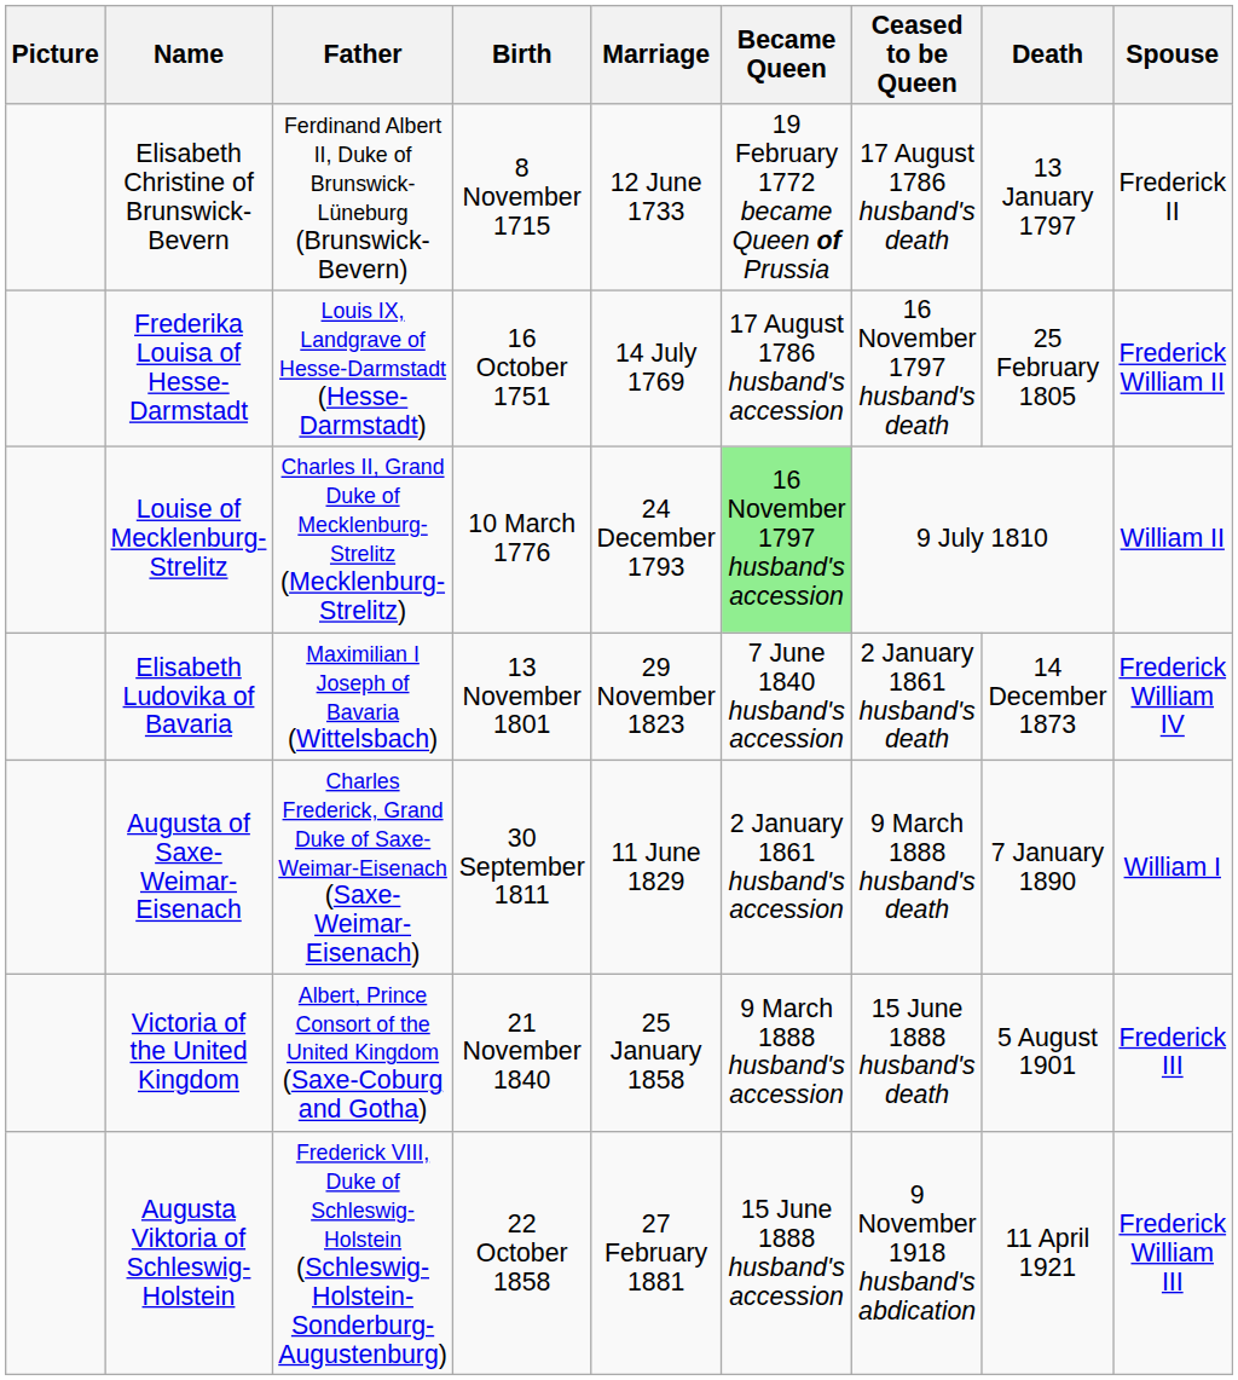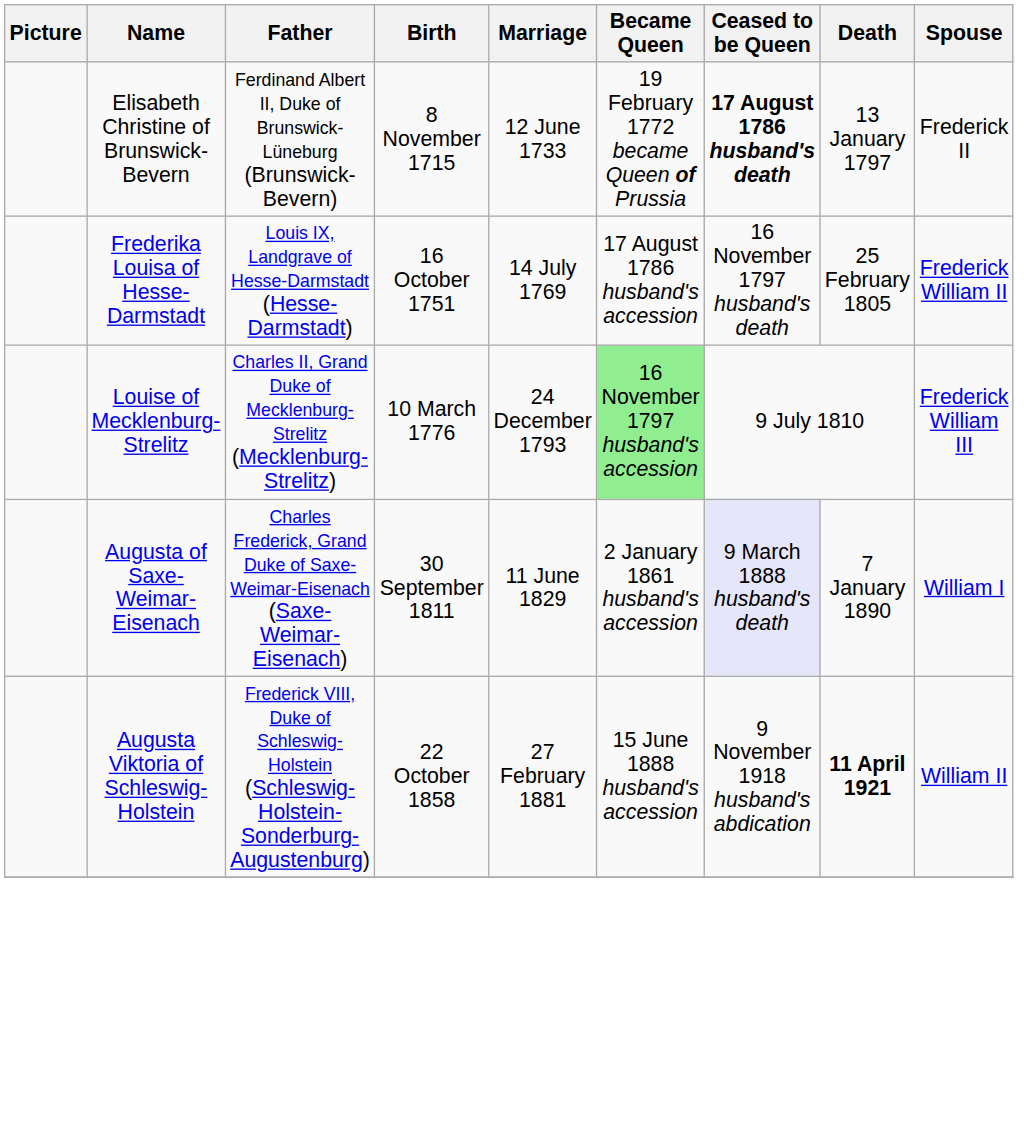 <table width=95% class="wikitable">
 <tr>
 <th width = "8%">Picture</th>
 <th width = "11%">Name</th>
 <th width = "9%">Father</th>
 <th width = "10%">Birth</th>
 <th width = "9%">Marriage</th>
 <th width = "9%">Became Queen</th>
 <th width = "9%">Ceased to be Queen</th>
 <th width = "9%">Death</th>
 <th width = "6%">Spouse</th>
 </tr>
 <tr>
 <td align="center"></td>
 <td align="center">Elisabeth Christine of Brunswick-Bevern</td>
 <td align="center"><small>Ferdinand Albert II, Duke of Brunswick-Lüneburg</small> <br>(Brunswick-Bevern)</td>
 <td align="center">8 November 1715</td>
 <td align="center">12 June 1733</td>
 <td align="center">19 February 1772<br><em>became Queen</em> <strong><em>of</em></strong> <em>Prussia</em></td>
-<td align="center">17 August 1786<br><em>husband's death</em></td>
+<td align="center"><strong>17 August 1786<br><em>husband's death</em></strong></td>
 <td align="center">13 January 1797</td>
 <td align="center">Frederick II</td>
 </tr>
 <tr>
 <td align="center"></td>
 <td align="center"><a href='#'>Frederika Louisa of Hesse-Darmstadt</a></td>
 <td align="center"><small><a href='#'>Louis IX, Landgrave of Hesse-Darmstadt</a></small> <br>(<a href='#'>Hesse-Darmstadt</a>)</td>
 <td align="center">16 October 1751</td>
 <td align="center">14 July 1769</td>
 <td align="center">17 August 1786<br><em>husband's accession</em></td>
 <td align="center">16 November 1797<br><em>husband's death</em></td>
 <td align="center">25 February 1805</td>
 <td align="center"><a href='#'>Frederick William II</a></td>
 </tr>
 <tr>
 <td align="center"></td>
 <td align="center"><a href='#'>Louise of Mecklenburg-Strelitz</a></td>
 <td align="center"><small><a href='#'>Charles II, Grand Duke of Mecklenburg-Strelitz</a></small> <br>(<a href='#'>Mecklenburg-Strelitz</a>)</td>
 <td align="center">10 March 1776</td>
 <td align="center">24 December 1793</td>
 <td align="center" style="background: lightgreen;">16 November 1797<br><em>husband's accession</em></td>
 <td align="center" colspan="2">9 July 1810</td>
-<td align="center"><a href='#'>William II</a></td>
-</tr>
-<tr>
-<td align="center"></td>
-<td align="center"><a href='#'>Elisabeth Ludovika of Bavaria</a></td>
-<td align="center"><small><a href='#'>Maximilian I Joseph of Bavaria</a></small> <br>(<a href='#'>Wittelsbach</a>)</td>
-<td align="center">13 November 1801</td>
-<td align="center">29 November 1823</td>
-<td align="center">7 June 1840<br><em>husband's accession</em></td>
-<td align="center">2 January 1861<br><em>husband's death</em></td>
-<td align="center">14 December 1873</td>
-<td align="center"><a href='#'>Frederick William IV</a></td>
+<td align="center"><a href='#'>Frederick William III</a></td>
 </tr>
 <tr>
 <td align="center"></td>
 <td align="center"><a href='#'>Augusta of Saxe-Weimar-Eisenach</a></td>
 <td align="center"><small><a href='#'>Charles Frederick, Grand Duke of Saxe-Weimar-Eisenach</a></small> <br>(<a href='#'>Saxe-Weimar-Eisenach</a>)</td>
 <td align="center">30 September 1811</td>
 <td align="center">11 June 1829</td>
 <td align="center">2 January 1861<br><em>husband's accession</em></td>
-<td align="center">9 March 1888<br><em>husband's death</em></td>
+<td align="center" style="background: lavender;">9 March 1888<br><em>husband's death</em></td>
 <td align="center">7 January 1890</td>
 <td align="center"><a href='#'>William I</a></td>
-</tr>
-<tr>
-<td align="center"></td>
-<td align="center"><a href='#'>Victoria of the United Kingdom</a></td>
-<td align="center"><small><a href='#'>Albert, Prince Consort of the United Kingdom</a></small> <br>(<a href='#'>Saxe-Coburg and Gotha</a>)</td>
-<td align="center">21 November 1840</td>
-<td align="center">25 January 1858</td>
-<td align="center">9 March 1888<br><em>husband's accession</em></td>
-<td align="center">15 June 1888<br><em>husband's death</em></td>
-<td align="center">5 August 1901</td>
-<td align="center"><a href='#'>Frederick III</a></td>
 </tr>
 <tr>
 <td align="center"></td>
 <td align="center"><a href='#'>Augusta Viktoria of Schleswig-Holstein</a></td>
 <td align="center"><small><a href='#'>Frederick VIII, Duke of Schleswig-Holstein</a></small><br>(<a href='#'>Schleswig-Holstein-Sonderburg-Augustenburg</a>)</td>
 <td align="center">22 October 1858</td>
 <td align="center">27 February 1881</td>
 <td align="center">15 June 1888<br><em>husband's accession</em></td>
 <td align="center">9 November 1918<br><em>husband's abdication</em></td>
-<td align="center">11 April 1921</td>
-<td align="center"><a href='#'>Frederick William III</a></td>
+<td align="center"><strong>11 April 1921</strong></td>
+<td align="center"><a href='#'>William II</a></td>
 </tr>
 <tr>
 </tr>
 </table>
